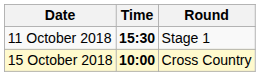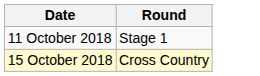 <table class="wikitable">
 <tr>
 <th>Date</th>
-<th>Time</th>
 <th>Round</th>
 </tr>
 <tr>
 <td>11 October 2018</td>
-<td><strong>15:30</strong></td>
 <td>Stage 1</td>
 </tr>
 <tr>
 <td style=background:lemonchiffon>15 October 2018</td>
-<td style=background:lemonchiffon><strong>10:00</strong></td>
 <td style=background:lemonchiffon>Cross Country</td>
 </tr>
 </table>
